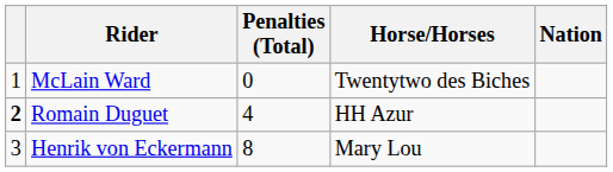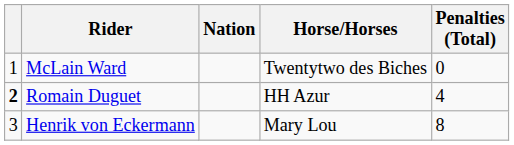 <table class="wikitable">
 <tr>
 <th></th>
 <th>Rider</th>
+<th>Nation</th>
+<th>Horse/Horses</th>
 <th>Penalties<br>(Total)</th>
-<th>Horse/Horses</th>
-<th>Nation</th>
 </tr>
 <tr>
 <td>1</td>
 <td><a href='#'>McLain Ward</a></td>
+<td></td>
+<td>Twentytwo des Biches</td>
 <td>0</td>
-<td>Twentytwo des Biches</td>
-<td></td>
 </tr>
 <tr>
 <td><strong>2</strong></td>
 <td><a href='#'>Romain Duguet</a></td>
+<td></td>
+<td>HH Azur</td>
 <td>4</td>
-<td>HH Azur</td>
-<td></td>
 </tr>
 <tr>
 <td>3</td>
 <td><a href='#'>Henrik von Eckermann</a></td>
+<td></td>
+<td>Mary Lou</td>
 <td>8</td>
-<td>Mary Lou</td>
-<td></td>
 </tr>
 </table>
